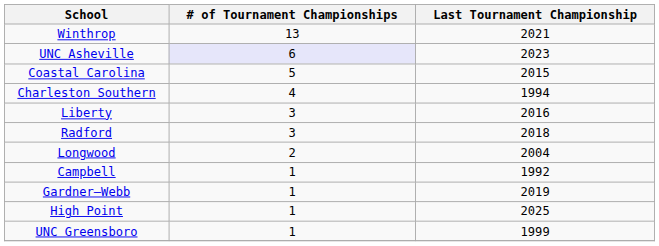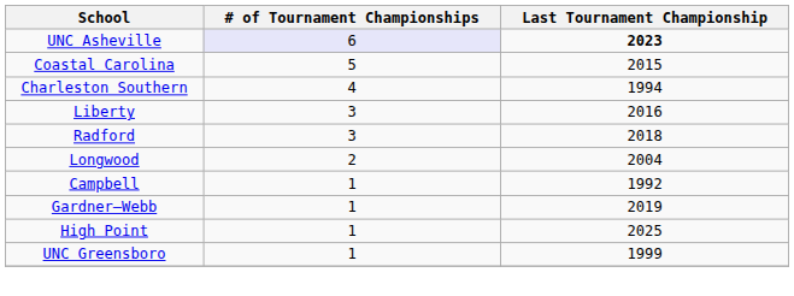 <table class="wikitable sortable" style="text-align:center;width:700px;">
 <tr>
 <th>School</th>
 <th># of Tournament Championships</th>
 <th>Last Tournament Championship</th>
 </tr>
 <tr>
-<td><a href='#'>Winthrop</a></td>
-<td>13</td>
-<td>2021</td>
-</tr>
-<tr>
 <td><a href='#'>UNC Asheville</a></td>
 <td style="background: lavender;">6</td>
-<td>2023</td>
+<td><strong>2023</strong></td>
 </tr>
 <tr>
 <td><a href='#'>Coastal Carolina</a></td>
 <td>5</td>
 <td>2015</td>
 </tr>
 <tr>
 <td><a href='#'>Charleston Southern</a></td>
 <td>4</td>
 <td>1994</td>
 </tr>
 <tr>
 <td><a href='#'>Liberty</a></td>
 <td>3</td>
 <td>2016</td>
 </tr>
 <tr>
 <td><a href='#'>Radford</a></td>
 <td>3</td>
 <td>2018</td>
 </tr>
 <tr>
 <td><a href='#'>Longwood</a></td>
 <td>2</td>
 <td>2004</td>
 </tr>
 <tr>
 <td><a href='#'>Campbell</a></td>
 <td>1</td>
 <td>1992</td>
 </tr>
 <tr>
 <td><a href='#'>Gardner–Webb</a></td>
 <td>1</td>
 <td>2019</td>
 </tr>
 <tr>
 <td><a href='#'>High Point</a></td>
 <td>1</td>
 <td>2025</td>
 </tr>
 <tr>
 <td><a href='#'>UNC Greensboro</a></td>
 <td>1</td>
 <td>1999</td>
 </tr>
 <tr>
 </tr>
 </table>
